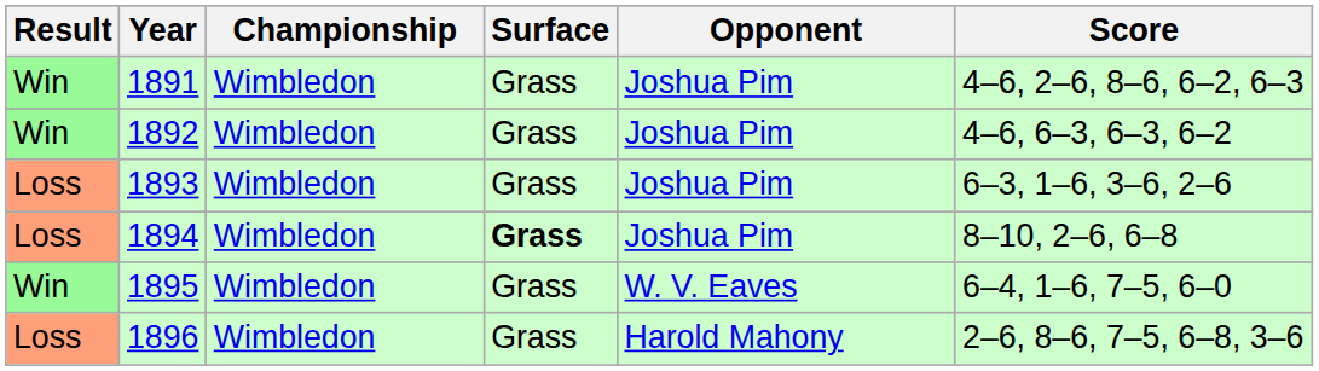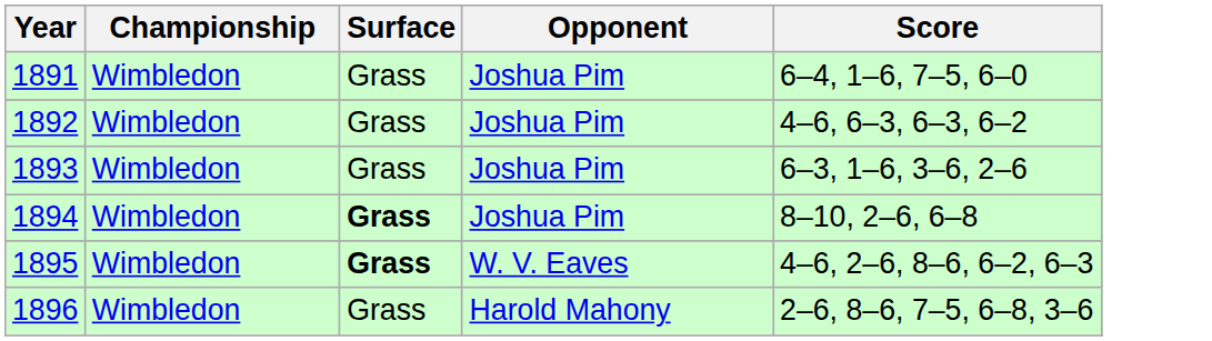 <table class='sortable wikitable'>
 <tr>
-<th style="width:40px">Result</th>
 <th style="width:30px">Year</th>
 <th style="width:130px">Championship</th>
 <th style="width:50px">Surface</th>
 <th style="width:160px">Opponent</th>
 <th style="width:170px" class="unsortable">Score</th>
 </tr>
 <tr style="background:#cfc;">
-<td style="background:#98fb98;">Win</td>
 <td><a href='#'>1891</a></td>
 <td><a href='#'>Wimbledon</a></td>
 <td>Grass</td>
 <td> <a href='#'>Joshua Pim</a></td>
-<td>4–6, 2–6, 8–6, 6–2, 6–3</td>
+<td>6–4, 1–6, 7–5, 6–0</td>
 </tr>
 <tr style="background:#cfc;">
-<td style="background:#98fb98;">Win</td>
 <td><a href='#'>1892</a></td>
 <td><a href='#'>Wimbledon</a></td>
 <td>Grass</td>
 <td> <a href='#'>Joshua Pim</a></td>
 <td>4–6, 6–3, 6–3, 6–2</td>
 </tr>
 <tr style="background:#cfc;">
-<td style="background:#ffa07a;">Loss</td>
 <td><a href='#'>1893</a></td>
 <td><a href='#'>Wimbledon</a></td>
 <td>Grass</td>
 <td> <a href='#'>Joshua Pim</a></td>
 <td>6–3, 1–6, 3–6, 2–6</td>
 </tr>
 <tr style="background:#cfc;">
-<td style="background:#ffa07a;">Loss</td>
 <td><a href='#'>1894</a></td>
 <td><a href='#'>Wimbledon</a></td>
 <td><strong>Grass</strong></td>
 <td> <a href='#'>Joshua Pim</a></td>
 <td>8–10, 2–6, 6–8</td>
 </tr>
 <tr style="background:#cfc;">
-<td style="background:#98fb98;">Win</td>
 <td><a href='#'>1895</a></td>
 <td><a href='#'>Wimbledon</a></td>
-<td>Grass</td>
+<td><strong>Grass</strong></td>
 <td> <a href='#'>W. V. Eaves</a></td>
-<td>6–4, 1–6, 7–5, 6–0</td>
+<td>4–6, 2–6, 8–6, 6–2, 6–3</td>
 </tr>
 <tr style="background:#cfc;">
-<td style="background:#ffa07a;">Loss</td>
 <td><a href='#'>1896</a></td>
 <td><a href='#'>Wimbledon</a></td>
 <td>Grass</td>
 <td> <a href='#'>Harold Mahony</a></td>
 <td>2–6, 8–6, 7–5, 6–8, 3–6</td>
 </tr>
 </table>
